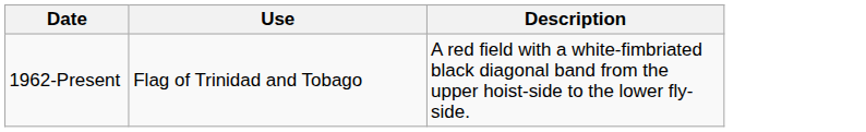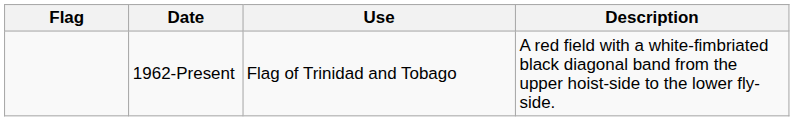 <table class="wikitable">
 <tr>
+<th style="width:110px;">Flag</th>
 <th style="width:100px;">Date</th>
 <th style="width:250px;">Use</th>
 <th style="width:250px;">Description</th>
 </tr>
 <tr>
+<td></td>
 <td>1962-Present</td>
 <td>Flag of Trinidad and Tobago</td>
 <td>A red field with a white-fimbriated black diagonal band from the upper hoist-side to the lower fly-side.</td>
 </tr>
 </table>
